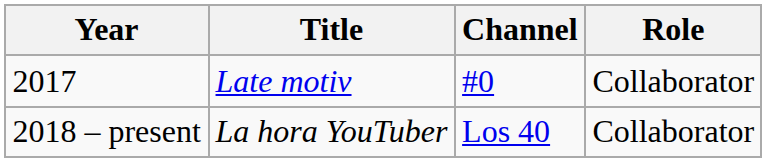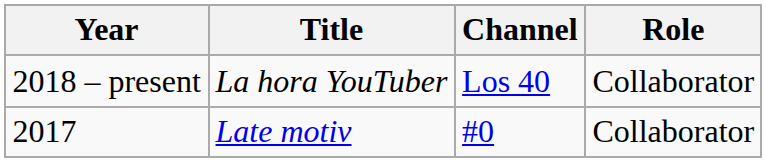 <table class="wikitable">
 <tr>
 <th>Year</th>
 <th>Title</th>
 <th>Channel</th>
 <th>Role</th>
 </tr>
 <tr>
+<td>2018 – present</td>
+<td><em>La hora YouTuber</em></td>
+<td><a href='#'>Los 40</a></td>
+<td>Collaborator</td>
+</tr>
+<tr>
 <td>2017</td>
 <td><em><a href='#'>Late motiv</a></em></td>
 <td><a href='#'>#0</a></td>
 <td>Collaborator</td>
 </tr>
 <tr>
-<td>2018 – present</td>
-<td><em>La hora YouTuber</em></td>
-<td><a href='#'>Los 40</a></td>
-<td>Collaborator</td>
-</tr>
-<tr>
 </tr>
 </table>
